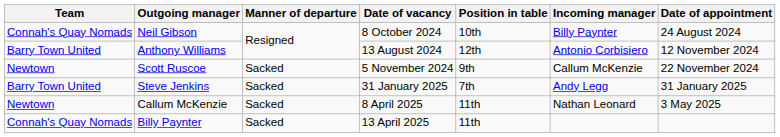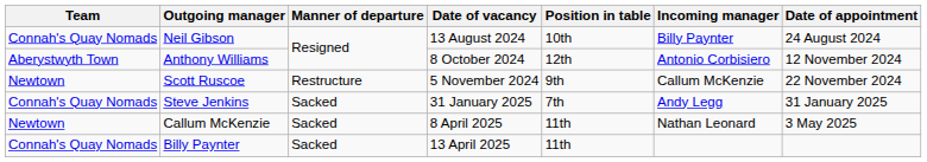 <table class="wikitable sortable">
 <tr>
 <th>Team</th>
 <th>Outgoing manager</th>
 <th>Manner of departure</th>
 <th>Date of vacancy</th>
 <th>Position in table</th>
 <th>Incoming manager</th>
 <th>Date of appointment</th>
 </tr>
 <tr>
 <td {{nowrap><a href='#'>Connah's Quay Nomads</a></td>
 <td> <a href='#'>Neil Gibson</a></td>
 <td rowspan="2">Resigned</td>
-<td>8 October 2024</td>
+<td>13 August 2024</td>
 <td>10th</td>
 <td> <a href='#'>Billy Paynter</a></td>
 <td>24 August 2024</td>
 </tr>
 <tr>
-<td {{nowrap><a href='#'>Barry Town United</a></td>
+<td {{nowrap><a href='#'>Aberystwyth Town</a></td>
 <td> <a href='#'>Anthony Williams</a></td>
-<td>13 August 2024</td>
+<td>8 October 2024</td>
 <td>12th</td>
 <td> <a href='#'>Antonio Corbisiero</a></td>
 <td>12 November 2024</td>
 </tr>
 <tr>
 <td {{nowrap><a href='#'>Newtown</a></td>
 <td> <a href='#'>Scott Ruscoe</a></td>
-<td>Sacked</td>
+<td>Restructure</td>
 <td>5 November 2024</td>
 <td>9th</td>
 <td> Callum McKenzie</td>
 <td>22 November 2024</td>
 </tr>
 <tr>
-<td {{nowrap><a href='#'>Barry Town United</a></td>
+<td {{nowrap><a href='#'>Connah's Quay Nomads</a></td>
 <td> <a href='#'>Steve Jenkins</a></td>
 <td>Sacked</td>
 <td>31 January 2025</td>
 <td>7th</td>
 <td> <a href='#'>Andy Legg</a></td>
 <td>31 January 2025</td>
 </tr>
 <tr>
 <td {{nowrap><a href='#'>Newtown</a></td>
 <td> Callum McKenzie</td>
 <td>Sacked</td>
 <td>8 April 2025</td>
 <td>11th</td>
 <td> Nathan Leonard</td>
 <td>3 May 2025</td>
 </tr>
 <tr>
 <td {{nowrap><a href='#'>Connah's Quay Nomads</a></td>
 <td> <a href='#'>Billy Paynter</a></td>
 <td>Sacked</td>
 <td>13 April 2025</td>
 <td>11th</td>
 <td></td>
 <td></td>
 </tr>
 </table>
